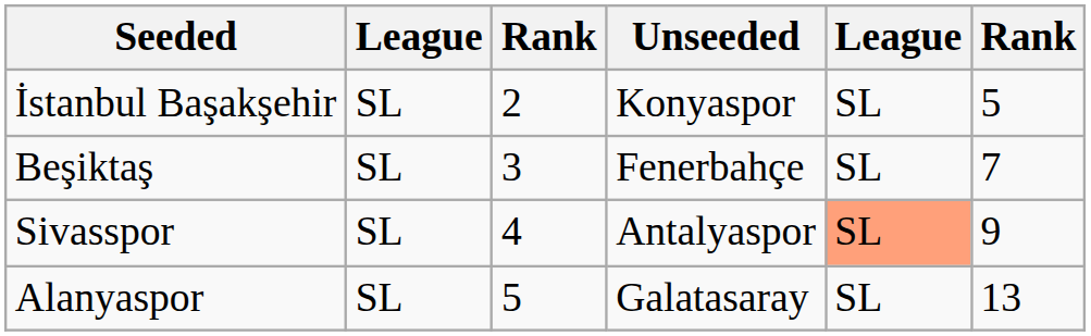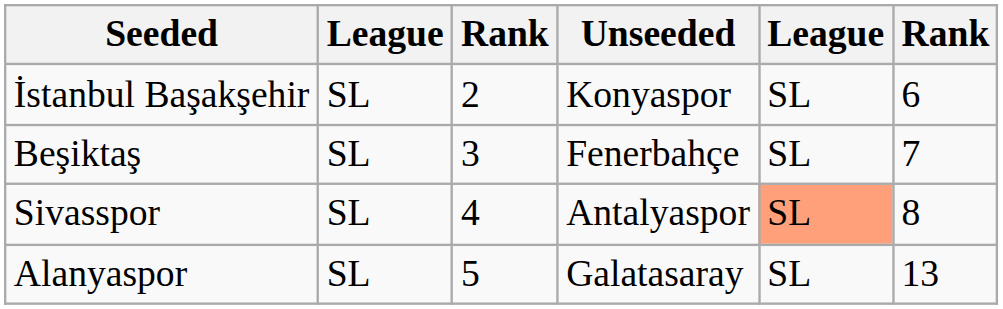 <table class="wikitable">
 <tr>
 <th>Seeded</th>
 <th>League</th>
 <th>Rank</th>
 <th>Unseeded</th>
 <th>League</th>
 <th>Rank</th>
 </tr>
 <tr>
 <td>İstanbul Başakşehir</td>
 <td>SL</td>
 <td>2</td>
 <td>Konyaspor</td>
 <td>SL</td>
-<td>5</td>
+<td>6</td>
 </tr>
 <tr>
 <td>Beşiktaş</td>
 <td>SL</td>
 <td>3</td>
 <td>Fenerbahçe</td>
 <td>SL</td>
 <td>7</td>
 </tr>
 <tr>
 <td>Sivasspor</td>
 <td>SL</td>
 <td>4</td>
 <td>Antalyaspor</td>
 <td style="background: lightsalmon;">SL</td>
-<td>9</td>
+<td>8</td>
 </tr>
 <tr>
 <td>Alanyaspor</td>
 <td>SL</td>
 <td>5</td>
 <td>Galatasaray</td>
 <td>SL</td>
 <td>13</td>
 </tr>
 </table>
